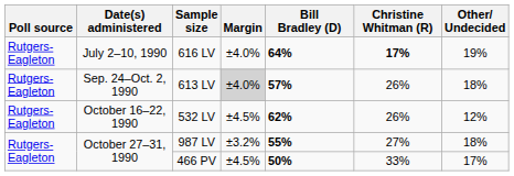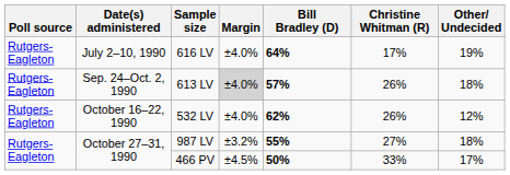 <table class="wikitable" style="font-size:90%">
 <tr valign=bottom>
 <th>Poll source</th>
 <th>Date(s)<br>administered</th>
 <th>Sample<br>size</th>
 <th>Margin<br></th>
 <th style="width:100px;">Bill<br>Bradley (D)</th>
 <th style="width:100px;">Christine<br>Whitman (R)</th>
 <th>Other/<br>Undecided</th>
 </tr>
 <tr>
 <td><a href='#'>Rutgers-Eagleton</a></td>
 <td align=center>July 2–10, 1990</td>
 <td align=center>616 LV</td>
 <td align=center>±4.0%</td>
 <td><strong>64%</strong></td>
-<td align=center><strong>17%</strong></td>
+<td align=center>17%</td>
 <td align=center>19%</td>
 </tr>
 <tr>
 <td><a href='#'>Rutgers-Eagleton</a></td>
 <td align=center>Sep. 24–Oct. 2, 1990</td>
 <td align=center>613 LV</td>
 <td align=center style="background: lightgrey;">±4.0%</td>
 <td><strong>57%</strong></td>
 <td align=center>26%</td>
 <td align=center>18%</td>
 </tr>
 <tr>
 <td><a href='#'>Rutgers-Eagleton</a></td>
 <td align=center>October 16–22, 1990</td>
 <td align=center>532 LV</td>
-<td align=center>±4.5%</td>
+<td align=center>±4.0%</td>
 <td><strong>62%</strong></td>
 <td align=center>26%</td>
 <td align=center>12%</td>
 </tr>
 <tr>
 <td rowspan="2"><a href='#'>Rutgers-Eagleton</a></td>
 <td rowspan="2" align=center>October 27–31, 1990</td>
 <td align=center>987 LV</td>
 <td align=center>±3.2%</td>
 <td><strong>55%</strong></td>
 <td align=center>27%</td>
 <td align=center>18%</td>
 </tr>
 <tr>
 <td align=center>466 PV</td>
 <td align=center>±4.5%</td>
 <td><strong>50%</strong></td>
 <td align=center>33%</td>
 <td align=center>17%</td>
 </tr>
 </table>
